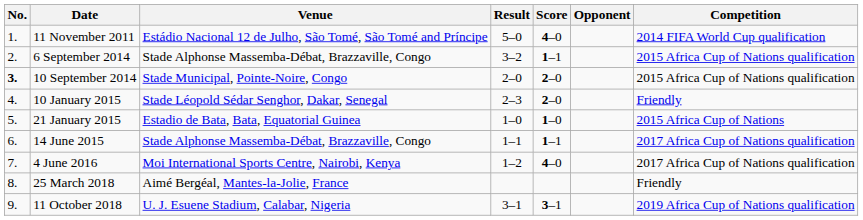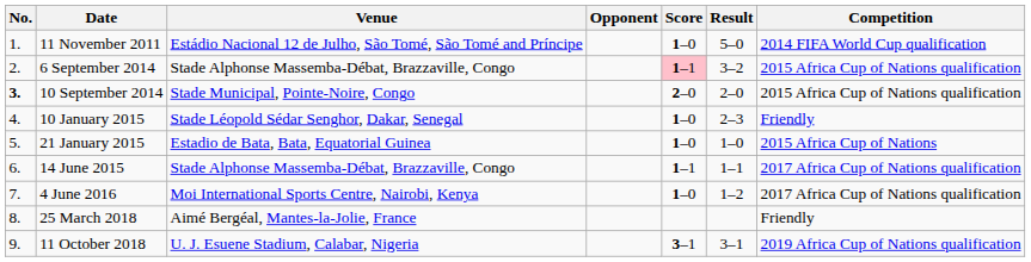 <table class="wikitable sortable plainrowheaders">
 <tr>
 <th>No.</th>
 <th>Date</th>
 <th>Venue</th>
+<th>Opponent</th>
+<th>Score</th>
 <th>Result</th>
-<th>Score</th>
-<th>Opponent</th>
 <th>Competition</th>
 </tr>
 <tr>
 <td>1.</td>
 <td>11 November 2011</td>
 <td><a href='#'>Estádio Nacional 12 de Julho</a>, <a href='#'>São Tomé</a>, <a href='#'>São Tomé and Príncipe</a></td>
+<td></td>
+<td style="text-align:center;"><strong>1</strong>–0</td>
 <td style="text-align:center;">5–0</td>
-<td style="text-align:center;"><strong>4</strong>–0</td>
-<td></td>
 <td><a href='#'>2014 FIFA World Cup qualification</a></td>
 </tr>
 <tr>
 <td>2.</td>
 <td>6 September 2014</td>
 <td>Stade Alphonse Massemba-Débat, Brazzaville, Congo</td>
+<td></td>
+<td style="background: pink; text-align:center;"><strong>1</strong>–1</td>
 <td style="text-align:center;">3–2</td>
-<td style="text-align:center;"><strong>1</strong>–1</td>
-<td></td>
 <td><a href='#'>2015 Africa Cup of Nations qualification</a></td>
 </tr>
 <tr>
 <td><strong>3.</strong></td>
 <td>10 September 2014</td>
 <td><a href='#'>Stade Municipal</a>, <a href='#'>Pointe-Noire</a>, <a href='#'>Congo</a></td>
+<td></td>
+<td style="text-align:center;"><strong>2</strong>–0</td>
 <td style="text-align:center;">2–0</td>
-<td style="text-align:center;"><strong>2</strong>–0</td>
-<td></td>
 <td>2015 Africa Cup of Nations qualification</td>
 </tr>
 <tr>
 <td>4.</td>
 <td>10 January 2015</td>
 <td><a href='#'>Stade Léopold Sédar Senghor</a>, <a href='#'>Dakar</a>, <a href='#'>Senegal</a></td>
+<td></td>
+<td style="text-align:center;"><strong>1</strong>–0</td>
 <td style="text-align:center;">2–3</td>
-<td style="text-align:center;"><strong>2</strong>–0</td>
-<td></td>
 <td><a href='#'>Friendly</a></td>
 </tr>
 <tr>
 <td>5.</td>
 <td>21 January 2015</td>
 <td><a href='#'>Estadio de Bata</a>, <a href='#'>Bata</a>, <a href='#'>Equatorial Guinea</a></td>
+<td></td>
+<td style="text-align:center;"><strong>1</strong>–0</td>
 <td style="text-align:center;">1–0</td>
-<td style="text-align:center;"><strong>1</strong>–0</td>
-<td></td>
 <td><a href='#'>2015 Africa Cup of Nations</a></td>
 </tr>
 <tr>
 <td>6.</td>
 <td>14 June 2015</td>
 <td><a href='#'>Stade Alphonse Massemba-Débat</a>, <a href='#'>Brazzaville</a>, Congo</td>
+<td></td>
+<td style="text-align:center;"><strong>1</strong>–1</td>
 <td style="text-align:center;">1–1</td>
-<td style="text-align:center;"><strong>1</strong>–1</td>
-<td></td>
 <td><a href='#'>2017 Africa Cup of Nations qualification</a></td>
 </tr>
 <tr>
 <td>7.</td>
 <td>4 June 2016</td>
 <td><a href='#'>Moi International Sports Centre</a>, <a href='#'>Nairobi</a>, <a href='#'>Kenya</a></td>
+<td></td>
+<td style="text-align:center;"><strong>1</strong>–0</td>
 <td style="text-align:center;">1–2</td>
-<td style="text-align:center;"><strong>4</strong>–0</td>
-<td></td>
 <td>2017 Africa Cup of Nations qualification</td>
 </tr>
 <tr>
 <td>8.</td>
 <td>25 March 2018</td>
 <td>Aimé Bergéal, <a href='#'>Mantes-la-Jolie</a>, <a href='#'>France</a></td>
 <td></td>
 <td></td>
 <td></td>
 <td>Friendly</td>
 </tr>
 <tr>
 <td>9.</td>
 <td>11 October 2018</td>
 <td><a href='#'>U. J. Esuene Stadium</a>, <a href='#'>Calabar</a>, <a href='#'>Nigeria</a></td>
+<td></td>
+<td align=center><strong>3</strong>–1</td>
 <td align=center>3–1</td>
-<td align=center><strong>3</strong>–1</td>
-<td></td>
 <td><a href='#'>2019 Africa Cup of Nations qualification</a></td>
 </tr>
 </table>
